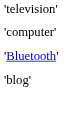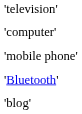 <table cellpadding="5">
 <tr>
 <td></td>
 <td>'television'</td>
 </tr>
 <tr>
 <td></td>
 <td>'computer'</td>
 </tr>
 <tr>
 <td></td>
+<td>'mobile phone'</td>
+</tr>
+<tr>
+<td></td>
 <td>'<a href='#'>Bluetooth</a>'</td>
 </tr>
 <tr>
 <td></td>
 <td>'blog'</td>
 </tr>
 </table>
